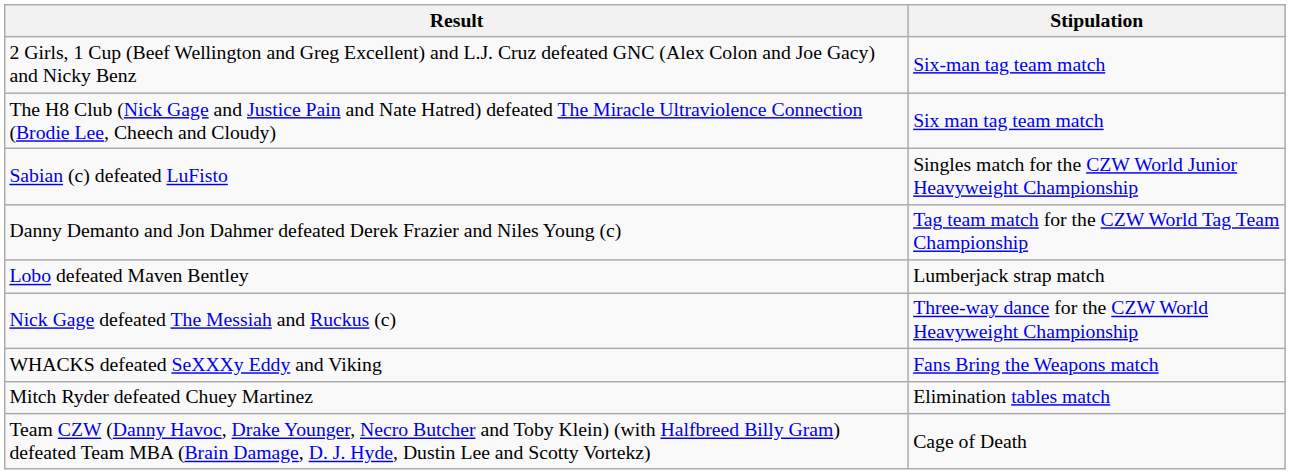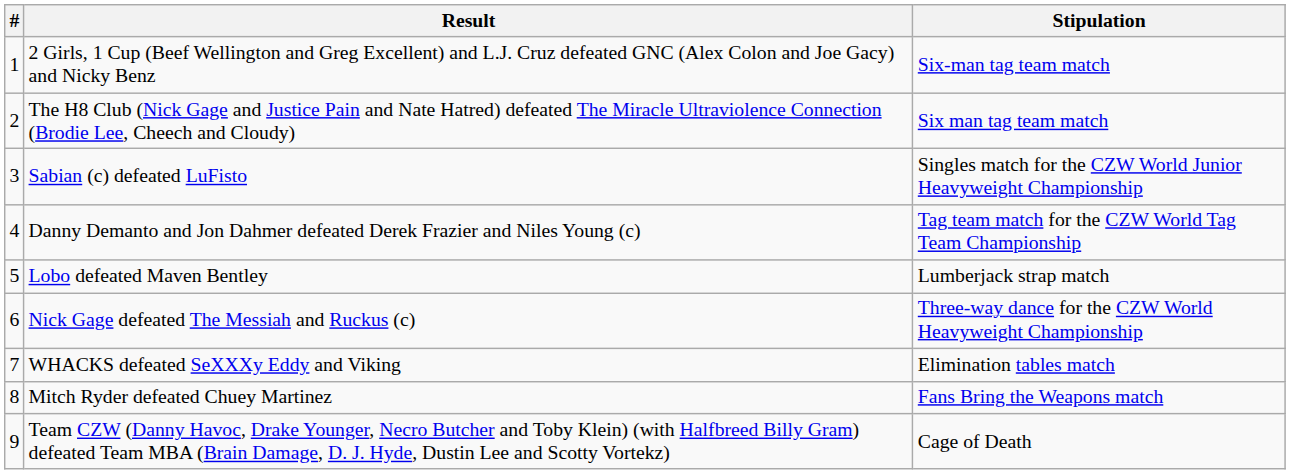 <table class="wikitable sortable" style="font-size:85%; text-align:left; width:100%;">
 <tr>
+<th><strong>#</strong></th>
 <th><strong>Result</strong></th>
 <th><strong>Stipulation</strong></th>
 </tr>
 <tr>
+<td>1</td>
 <td>2 Girls, 1 Cup (Beef Wellington and Greg Excellent) and L.J. Cruz defeated GNC (Alex Colon and Joe Gacy) and Nicky Benz</td>
 <td><a href='#'>Six-man tag team match</a></td>
 </tr>
 <tr>
+<td>2</td>
 <td>The H8 Club (<a href='#'>Nick Gage</a> and <a href='#'>Justice Pain</a> and Nate Hatred) defeated <a href='#'>The Miracle Ultraviolence Connection</a> (<a href='#'>Brodie Lee</a>, Cheech and Cloudy)</td>
 <td><a href='#'>Six man tag team match</a></td>
 </tr>
 <tr>
+<td>3</td>
 <td><a href='#'>Sabian</a> (c) defeated <a href='#'>LuFisto</a></td>
 <td>Singles match for the <a href='#'>CZW World Junior Heavyweight Championship</a></td>
 </tr>
 <tr>
+<td>4</td>
 <td>Danny Demanto and Jon Dahmer defeated Derek Frazier and Niles Young (c)</td>
 <td><a href='#'>Tag team match</a> for the <a href='#'>CZW World Tag Team Championship</a></td>
 </tr>
 <tr>
+<td>5</td>
 <td><a href='#'>Lobo</a> defeated Maven Bentley</td>
 <td>Lumberjack strap match</td>
 </tr>
 <tr>
+<td>6</td>
 <td><a href='#'>Nick Gage</a> defeated <a href='#'>The Messiah</a> and <a href='#'>Ruckus</a> (c)</td>
 <td><a href='#'>Three-way dance</a> for the <a href='#'>CZW World Heavyweight Championship</a></td>
 </tr>
 <tr>
+<td>7</td>
 <td>WHACKS defeated <a href='#'>SeXXXy Eddy</a> and Viking</td>
+<td>Elimination <a href='#'>tables match</a></td>
+</tr>
+<tr>
+<td>8</td>
+<td>Mitch Ryder defeated Chuey Martinez</td>
 <td><a href='#'>Fans Bring the Weapons match</a></td>
 </tr>
 <tr>
-<td>Mitch Ryder defeated Chuey Martinez</td>
-<td>Elimination <a href='#'>tables match</a></td>
-</tr>
-<tr>
+<td>9</td>
 <td>Team <a href='#'>CZW</a> (<a href='#'>Danny Havoc</a>, <a href='#'>Drake Younger</a>, <a href='#'>Necro Butcher</a> and Toby Klein) (with <a href='#'>Halfbreed Billy Gram</a>) defeated Team MBA (<a href='#'>Brain Damage</a>, <a href='#'>D. J. Hyde</a>, Dustin Lee and Scotty Vortekz)</td>
 <td>Cage of Death</td>
 </tr>
 </table>
